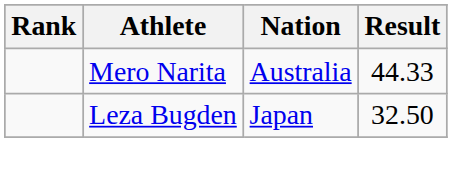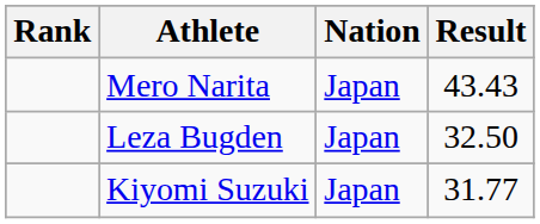 <table class="wikitable sortable" style="text-align:center">
 <tr>
 <th>Rank</th>
 <th>Athlete</th>
 <th>Nation</th>
 <th>Result</th>
 </tr>
 <tr>
 <td></td>
 <td align=left><a href='#'>Mero Narita</a></td>
-<td align="left"> <a href='#'>Australia</a></td>
-<td>44.33</td>
+<td align="left"> <a href='#'>Japan</a></td>
+<td>43.43</td>
 </tr>
 <tr>
 <td></td>
 <td align=left><a href='#'>Leza Bugden</a></td>
 <td align="left"> <a href='#'>Japan</a></td>
 <td>32.50</td>
 </tr>
+<tr>
+<td></td>
+<td align=left><a href='#'>Kiyomi Suzuki</a></td>
+<td align="left"> <a href='#'>Japan</a></td>
+<td>31.77</td>
+</tr>
 </table>
